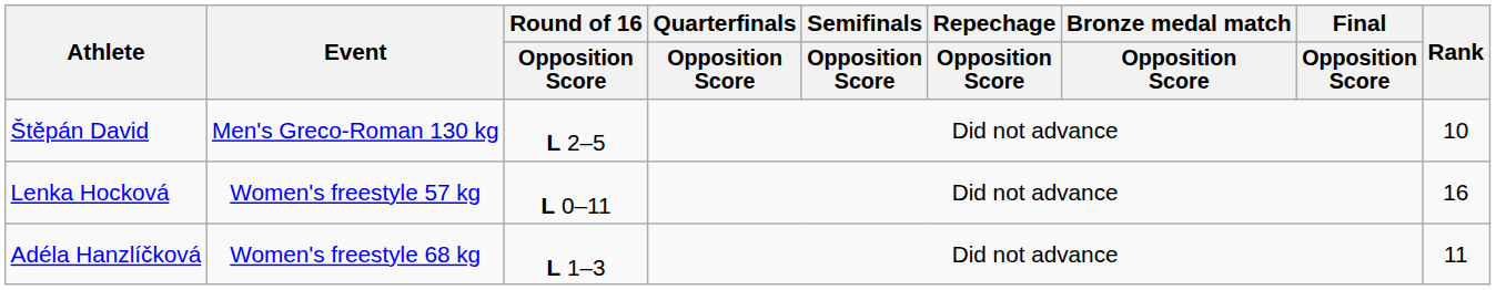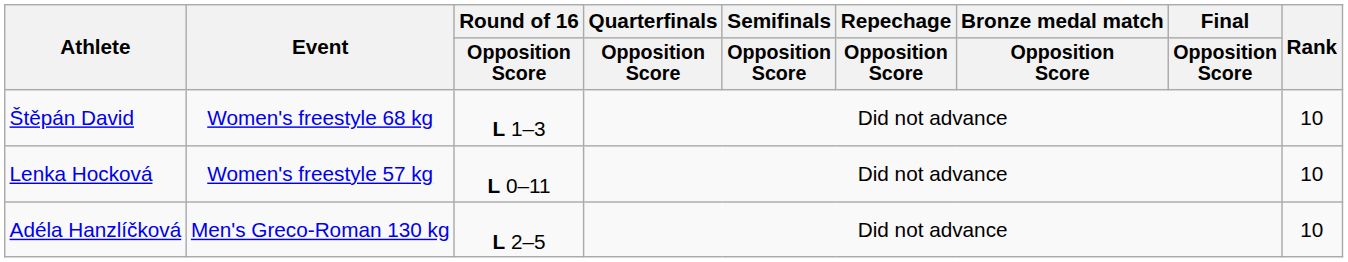 <table class="wikitable" style="font-size:90%">
 <tr>
 <th rowspan="2">Athlete</th>
 <th rowspan="2">Event</th>
 <th>Round of 16</th>
 <th>Quarterfinals</th>
 <th>Semifinals</th>
 <th>Repechage</th>
 <th>Bronze medal match</th>
 <th>Final</th>
 <th rowspan="2">Rank</th>
 </tr>
 <tr style="font-size:95%">
 <th>Opposition<br>Score</th>
 <th>Opposition<br>Score</th>
 <th>Opposition<br>Score</th>
 <th>Opposition<br>Score</th>
 <th>Opposition<br>Score</th>
 <th>Opposition<br>Score</th>
 </tr>
 <tr align="center">
 <td align="left"><a href='#'>Štěpán David</a></td>
-<td><a href='#'>Men's Greco-Roman 130 kg</a></td>
-<td><br><strong>L</strong> 2–5</td>
+<td><a href='#'>Women's freestyle 68 kg</a></td>
+<td><br><strong>L</strong> 1–3</td>
 <td colspan="5">Did not advance</td>
 <td>10</td>
 </tr>
 <tr align="center">
 <td align="left"><a href='#'>Lenka Hocková</a></td>
 <td><a href='#'>Women's freestyle 57 kg</a></td>
 <td><br><strong>L</strong> 0–11</td>
 <td colspan="5">Did not advance</td>
-<td>16</td>
+<td>10</td>
 </tr>
 <tr align="center">
 <td align="left"><a href='#'>Adéla Hanzlíčková</a></td>
-<td><a href='#'>Women's freestyle 68 kg</a></td>
-<td><br><strong>L</strong> 1–3</td>
+<td><a href='#'>Men's Greco-Roman 130 kg</a></td>
+<td><br><strong>L</strong> 2–5</td>
 <td colspan="5">Did not advance</td>
-<td>11</td>
+<td>10</td>
 </tr>
 </table>
